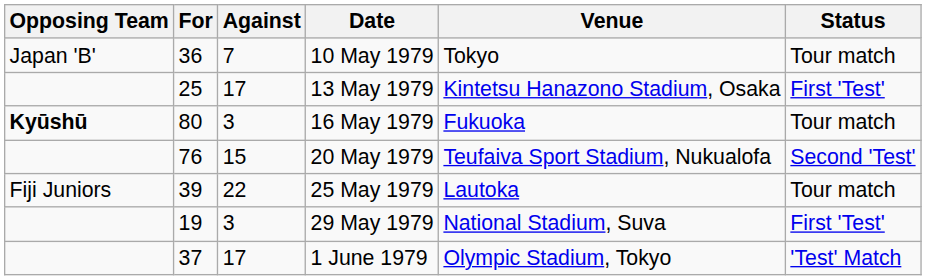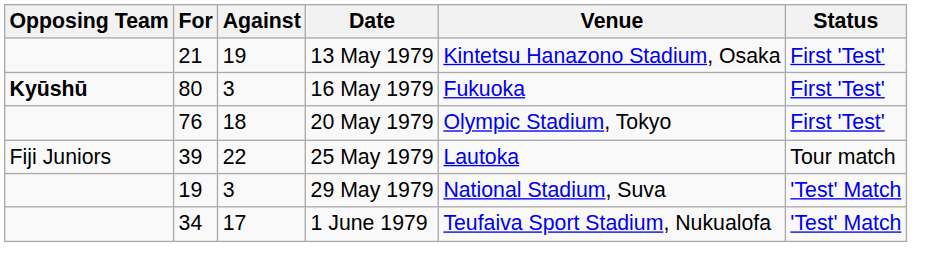 <table class="wikitable">
 <tr>
 <th>Opposing Team</th>
 <th>For</th>
 <th>Against</th>
 <th>Date</th>
 <th>Venue</th>
 <th>Status</th>
 </tr>
 <tr>
-<td>Japan 'B'</td>
-<td>36</td>
-<td>7</td>
-<td>10 May 1979</td>
-<td>Tokyo</td>
-<td>Tour match</td>
-</tr>
-<tr>
 <td></td>
-<td>25</td>
-<td>17</td>
+<td>21</td>
+<td>19</td>
 <td>13 May 1979</td>
 <td><a href='#'>Kintetsu Hanazono Stadium</a>, Osaka</td>
 <td><a href='#'>First 'Test'</a></td>
 </tr>
 <tr>
 <td><strong>Kyūshū</strong></td>
 <td>80</td>
 <td>3</td>
 <td>16 May 1979</td>
 <td><a href='#'>Fukuoka</a></td>
-<td>Tour match</td>
+<td><a href='#'>First 'Test'</a></td>
 </tr>
 <tr>
 <td></td>
 <td>76</td>
-<td>15</td>
+<td>18</td>
 <td>20 May 1979</td>
-<td><a href='#'>Teufaiva Sport Stadium</a>, Nukualofa</td>
-<td><a href='#'>Second 'Test'</a></td>
+<td><a href='#'>Olympic Stadium</a>, Tokyo</td>
+<td><a href='#'>First 'Test'</a></td>
 </tr>
 <tr>
 <td>Fiji Juniors</td>
 <td>39</td>
 <td>22</td>
 <td>25 May 1979</td>
 <td><a href='#'>Lautoka</a></td>
 <td>Tour match</td>
 </tr>
 <tr>
 <td></td>
 <td>19</td>
 <td>3</td>
 <td>29 May 1979</td>
 <td><a href='#'>National Stadium</a>, Suva</td>
-<td><a href='#'>First 'Test'</a></td>
+<td><a href='#'>'Test' Match</a></td>
 </tr>
 <tr>
 <td></td>
-<td>37</td>
+<td>34</td>
 <td>17</td>
 <td>1 June 1979</td>
-<td><a href='#'>Olympic Stadium</a>, Tokyo</td>
+<td><a href='#'>Teufaiva Sport Stadium</a>, Nukualofa</td>
 <td><a href='#'>'Test' Match</a></td>
 </tr>
 </table>
